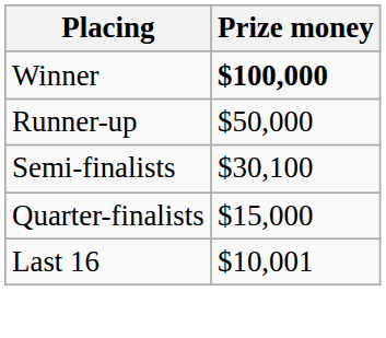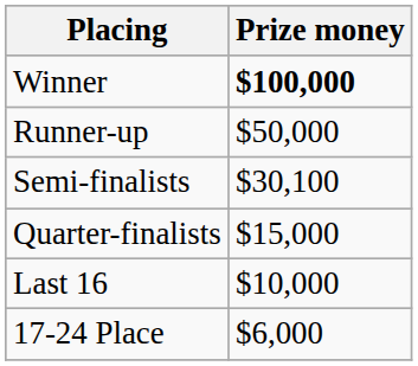 <table class="wikitable sortable">
 <tr>
 <th>Placing</th>
 <th>Prize money</th>
 </tr>
 <tr>
 <td>Winner</td>
 <td><strong>$100,000</strong></td>
 </tr>
 <tr>
 <td>Runner-up</td>
 <td>$50,000</td>
 </tr>
 <tr>
 <td>Semi-finalists</td>
 <td>$30,100</td>
 </tr>
 <tr>
 <td>Quarter-finalists</td>
 <td>$15,000</td>
 </tr>
 <tr>
 <td>Last 16</td>
-<td>$10,001</td>
+<td>$10,000</td>
+</tr>
+<tr>
+<td>17-24 Place</td>
+<td>$6,000</td>
 </tr>
 </table>
